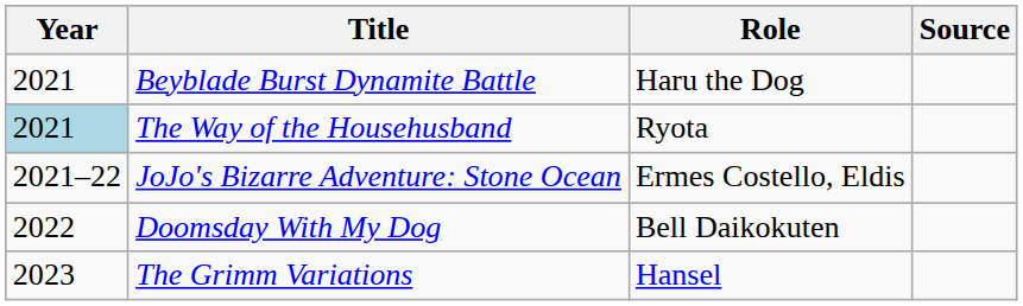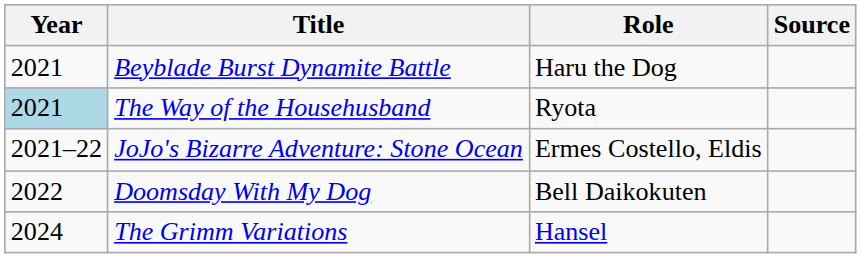 <table class="wikitable sortable">
 <tr>
 <th>Year</th>
 <th>Title</th>
 <th>Role</th>
 <th class="unsortable">Source</th>
 </tr>
 <tr>
 <td>2021</td>
 <td><em><a href='#'>Beyblade Burst Dynamite Battle</a></em></td>
 <td>Haru the Dog</td>
 <td></td>
 </tr>
 <tr>
 <td style="background: lightblue;">2021</td>
 <td><em><a href='#'>The Way of the Househusband</a></em></td>
 <td>Ryota</td>
 <td></td>
 </tr>
 <tr>
 <td>2021–22</td>
 <td><em><a href='#'>JoJo's Bizarre Adventure: Stone Ocean</a></em></td>
 <td>Ermes Costello, Eldis</td>
 <td></td>
 </tr>
 <tr>
 <td>2022</td>
 <td><em><a href='#'>Doomsday With My Dog</a></em></td>
 <td>Bell Daikokuten</td>
 <td></td>
 </tr>
 <tr>
-<td>2023</td>
+<td>2024</td>
 <td><em><a href='#'>The Grimm Variations</a></em></td>
 <td><a href='#'>Hansel</a></td>
 <td></td>
 </tr>
 </table>
